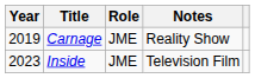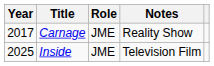 <table class="wikitable sortable plainrowheaders">
 <tr>
 <th scope="col">Year</th>
 <th scope="col">Title</th>
 <th scope="col">Role</th>
 <th scope="col" class="unsortable">Notes</th>
 <th scope="col" class="unsortable"></th>
 </tr>
 <tr>
-<td>2019</td>
+<td>2017</td>
 <td scope="row"><em><a href='#'>Carnage</a></em></td>
 <td>JME</td>
 <td>Reality Show</td>
 <td></td>
 </tr>
 <tr>
-<td>2023</td>
+<td>2025</td>
 <td><em><a href='#'>Inside</a></em></td>
 <td>JME</td>
 <td>Television Film</td>
 <td></td>
 </tr>
 </table>
